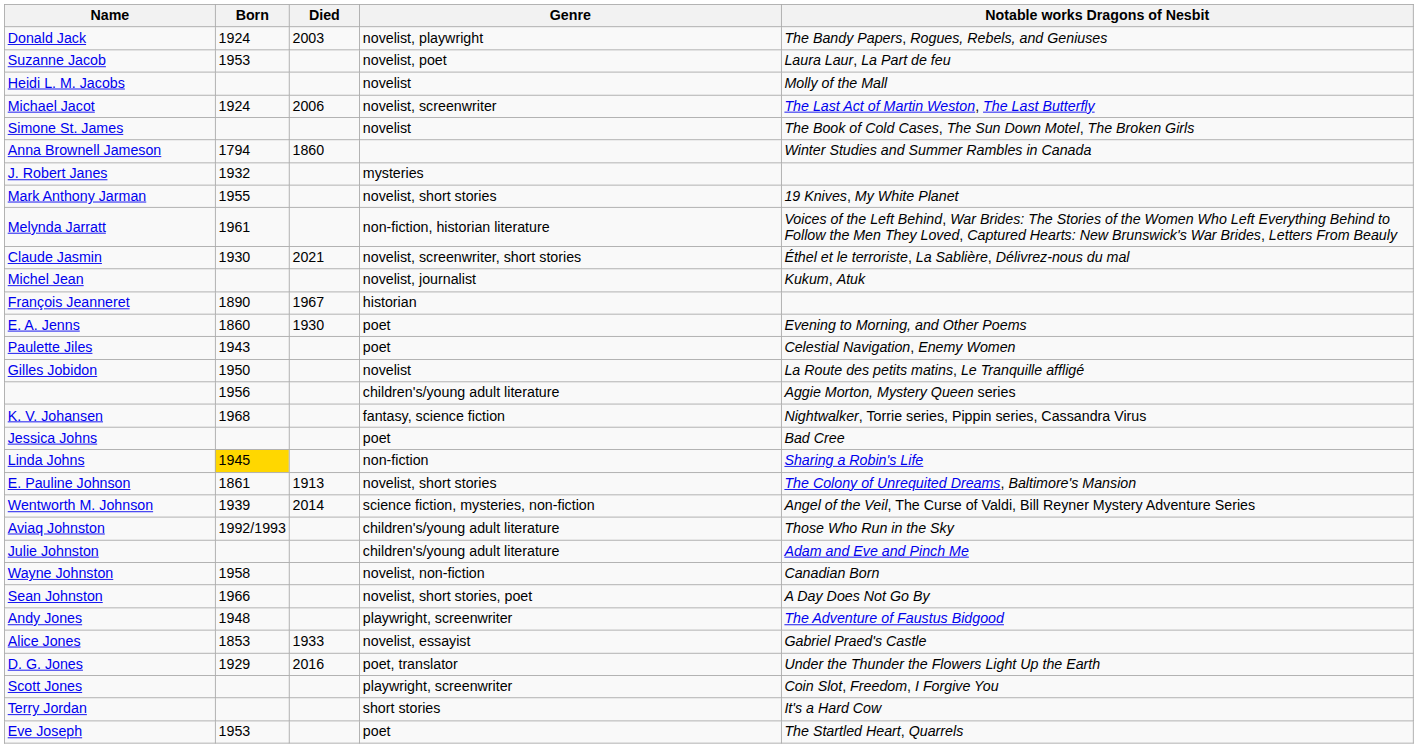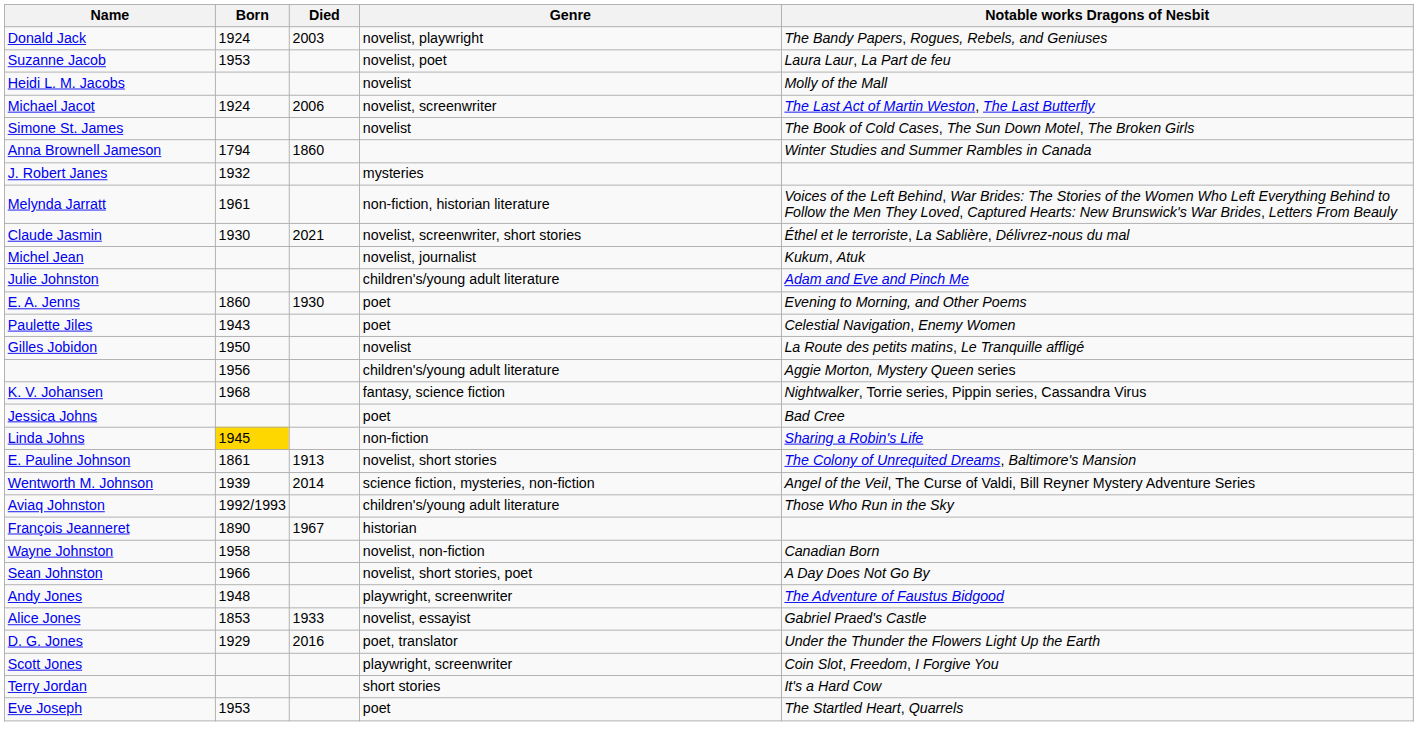 <table class="wikitable sortable" style="text-align:left; line-height:18px; width:100%;">
 <tr>
 <th scope="col" style="width:15%;">Name</th>
 <th scope="col" style="width:5%;">Born</th>
 <th scope="col" 1983 style="width:5%;">Died</th>
 <th scope="col" style="width:30%;">Genre</th>
 <th scope="col" style="width:45%;">Notable works Dragons of Nesbit</th>
 </tr>
 <tr>
 <td scope="row"><a href='#'>Donald Jack</a></td>
 <td>1924</td>
 <td>2003</td>
 <td>novelist, playwright</td>
 <td><em>The Bandy Papers</em>, <em>Rogues, Rebels, and Geniuses</em></td>
 </tr>
 <tr>
 <td scope="row"><a href='#'>Suzanne Jacob</a></td>
 <td>1953</td>
 <td></td>
 <td>novelist, poet</td>
 <td><em>Laura Laur</em>, <em>La Part de feu</em></td>
 </tr>
 <tr>
 <td scope="row"><a href='#'>Heidi L. M. Jacobs</a></td>
 <td></td>
 <td></td>
 <td>novelist</td>
 <td><em>Molly of the Mall</em></td>
 </tr>
 <tr>
 <td scope="row"><a href='#'>Michael Jacot</a></td>
 <td>1924</td>
 <td>2006</td>
 <td>novelist, screenwriter</td>
 <td><em><a href='#'>The Last Act of Martin Weston</a></em>, <em><a href='#'>The Last Butterfly</a></em></td>
 </tr>
 <tr>
 <td scope="row"><a href='#'>Simone St. James</a></td>
 <td></td>
 <td></td>
 <td>novelist</td>
 <td><em>The Book of Cold Cases</em>, <em>The Sun Down Motel</em>, <em>The Broken Girls</em></td>
 </tr>
 <tr>
 <td scope="row"><a href='#'>Anna Brownell Jameson</a></td>
 <td>1794</td>
 <td>1860</td>
 <td></td>
 <td><em>Winter Studies and Summer Rambles in Canada</em></td>
 </tr>
 <tr>
 <td scope="row"><a href='#'>J. Robert Janes</a></td>
 <td>1932</td>
 <td></td>
 <td>mysteries</td>
 <td></td>
 </tr>
 <tr>
-<td scope="row"><a href='#'>Mark Anthony Jarman</a></td>
-<td>1955</td>
-<td></td>
-<td>novelist, short stories</td>
-<td><em>19 Knives</em>, <em>My White Planet</em></td>
-</tr>
-<tr>
 <td scope="row"><a href='#'>Melynda Jarratt</a></td>
 <td>1961</td>
 <td></td>
 <td>non-fiction, historian literature</td>
 <td><em>Voices of the Left Behind</em>, <em>War Brides: The Stories of the Women Who Left Everything Behind to Follow the Men They Loved</em>, <em>Captured Hearts: New Brunswick's War Brides</em>, <em>Letters From Beauly</em></td>
 </tr>
 <tr>
 <td scope="row"><a href='#'>Claude Jasmin</a></td>
 <td>1930</td>
 <td>2021</td>
 <td>novelist, screenwriter, short stories</td>
 <td><em>Éthel et le terroriste</em>, <em>La Sablière</em>, <em>Délivrez-nous du mal</em></td>
 </tr>
 <tr>
 <td scope="row"><a href='#'>Michel Jean</a></td>
 <td></td>
 <td></td>
 <td>novelist, journalist</td>
 <td><em>Kukum</em>, <em>Atuk</em></td>
 </tr>
 <tr>
-<td scope="row"><a href='#'>François Jeanneret</a></td>
-<td>1890</td>
-<td>1967</td>
-<td>historian</td>
+<td scope="row"><a href='#'>Julie Johnston</a></td>
 <td></td>
+<td></td>
+<td>children's/young adult literature</td>
+<td><em><a href='#'>Adam and Eve and Pinch Me</a></em></td>
 </tr>
 <tr>
 <td scope="row"><a href='#'>E. A. Jenns</a></td>
 <td>1860</td>
 <td>1930</td>
 <td>poet</td>
 <td><em>Evening to Morning, and Other Poems</em></td>
 </tr>
 <tr>
 <td scope="row"><a href='#'>Paulette Jiles</a></td>
 <td>1943</td>
 <td></td>
 <td>poet</td>
 <td><em>Celestial Navigation</em>, <em>Enemy Women</em></td>
 </tr>
 <tr>
 <td scope="row"><a href='#'>Gilles Jobidon</a></td>
 <td>1950</td>
 <td></td>
 <td>novelist</td>
 <td><em>La Route des petits matins</em>, <em>Le Tranquille affligé</em></td>
 </tr>
 <tr>
 <td></td>
 <td>1956</td>
 <td></td>
 <td>children's/young adult literature</td>
 <td><em>Aggie Morton, Mystery Queen</em> series</td>
 </tr>
 <tr>
 <td scope="row"><a href='#'>K. V. Johansen</a></td>
 <td>1968</td>
 <td></td>
 <td>fantasy, science fiction</td>
 <td><em>Nightwalker</em>, Torrie series, Pippin series, Cassandra Virus</td>
 </tr>
 <tr>
 <td scope="row"><a href='#'>Jessica Johns</a></td>
 <td></td>
 <td></td>
 <td>poet</td>
 <td><em>Bad Cree</em></td>
 </tr>
 <tr>
 <td scope="row"><a href='#'>Linda Johns</a></td>
 <td style="background: gold;">1945</td>
 <td></td>
 <td>non-fiction</td>
 <td><em><a href='#'>Sharing a Robin's Life</a></em></td>
 </tr>
 <tr>
 <td scope="row"><a href='#'>E. Pauline Johnson</a></td>
 <td>1861</td>
 <td>1913</td>
 <td>novelist, short stories</td>
 <td><em><a href='#'>The Colony of Unrequited Dreams</a></em>, <em>Baltimore's Mansion</em></td>
 </tr>
 <tr>
 <td scope="row"><a href='#'>Wentworth M. Johnson</a></td>
 <td>1939</td>
 <td>2014</td>
 <td>science fiction, mysteries, non-fiction</td>
 <td><em>Angel of the Veil</em>, The Curse of Valdi, Bill Reyner Mystery Adventure Series</td>
 </tr>
 <tr>
 <td scope="row"><a href='#'>Aviaq Johnston</a></td>
 <td>1992/1993</td>
 <td></td>
 <td>children's/young adult literature</td>
 <td><em>Those Who Run in the Sky</em></td>
 </tr>
 <tr>
-<td scope="row"><a href='#'>Julie Johnston</a></td>
+<td scope="row"><a href='#'>François Jeanneret</a></td>
+<td>1890</td>
+<td>1967</td>
+<td>historian</td>
 <td></td>
-<td></td>
-<td>children's/young adult literature</td>
-<td><em><a href='#'>Adam and Eve and Pinch Me</a></em></td>
 </tr>
 <tr>
 <td scope="row"><a href='#'>Wayne Johnston</a></td>
 <td>1958</td>
 <td></td>
 <td>novelist, non-fiction</td>
 <td><em>Canadian Born</em></td>
 </tr>
 <tr>
 <td scope="row"><a href='#'>Sean Johnston</a></td>
 <td>1966</td>
 <td></td>
 <td>novelist, short stories, poet</td>
 <td><em>A Day Does Not Go By</em></td>
 </tr>
 <tr>
 <td scope="row"><a href='#'>Andy Jones</a></td>
 <td>1948</td>
 <td></td>
 <td>playwright, screenwriter</td>
 <td><em><a href='#'>The Adventure of Faustus Bidgood</a></em></td>
 </tr>
 <tr>
 <td scope="row"><a href='#'>Alice Jones</a></td>
 <td>1853</td>
 <td>1933</td>
 <td>novelist, essayist</td>
 <td><em>Gabriel Praed's Castle</em></td>
 </tr>
 <tr>
 <td scope="row"><a href='#'>D. G. Jones</a></td>
 <td>1929</td>
 <td>2016</td>
 <td>poet, translator</td>
 <td><em>Under the Thunder the Flowers Light Up the Earth</em></td>
 </tr>
 <tr>
 <td scope="row"><a href='#'>Scott Jones</a></td>
 <td></td>
 <td></td>
 <td>playwright, screenwriter</td>
 <td><em>Coin Slot</em>, <em>Freedom</em>, <em>I Forgive You</em></td>
 </tr>
 <tr>
 <td scope="row"><a href='#'>Terry Jordan</a></td>
 <td></td>
 <td></td>
 <td>short stories</td>
 <td><em>It's a Hard Cow</em></td>
 </tr>
 <tr>
 <td scope="row"><a href='#'>Eve Joseph</a></td>
 <td>1953</td>
 <td></td>
 <td>poet</td>
 <td><em>The Startled Heart</em>, <em>Quarrels</em></td>
 </tr>
 </table>
